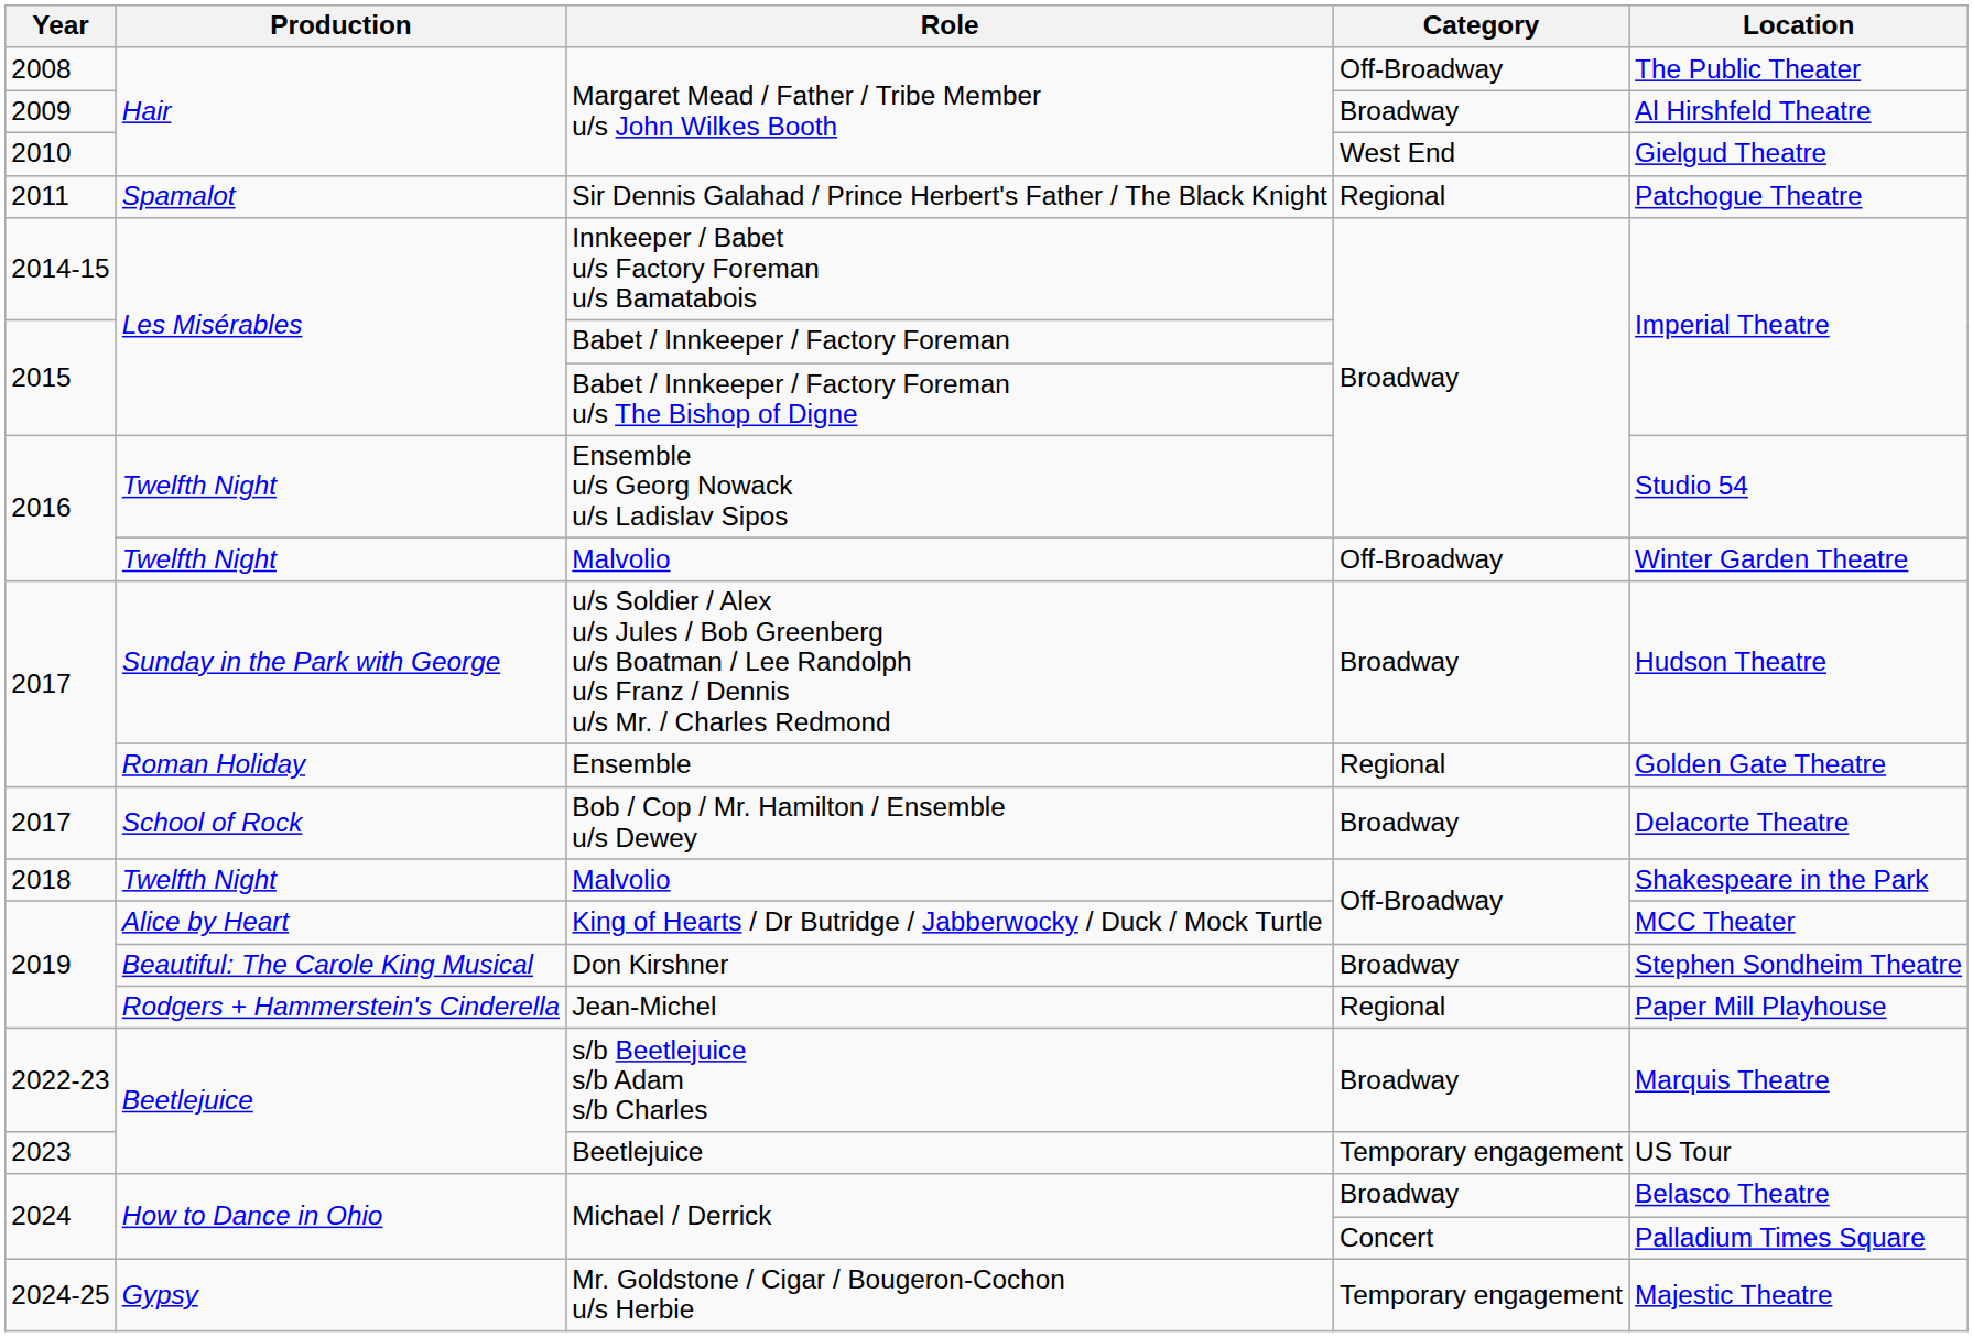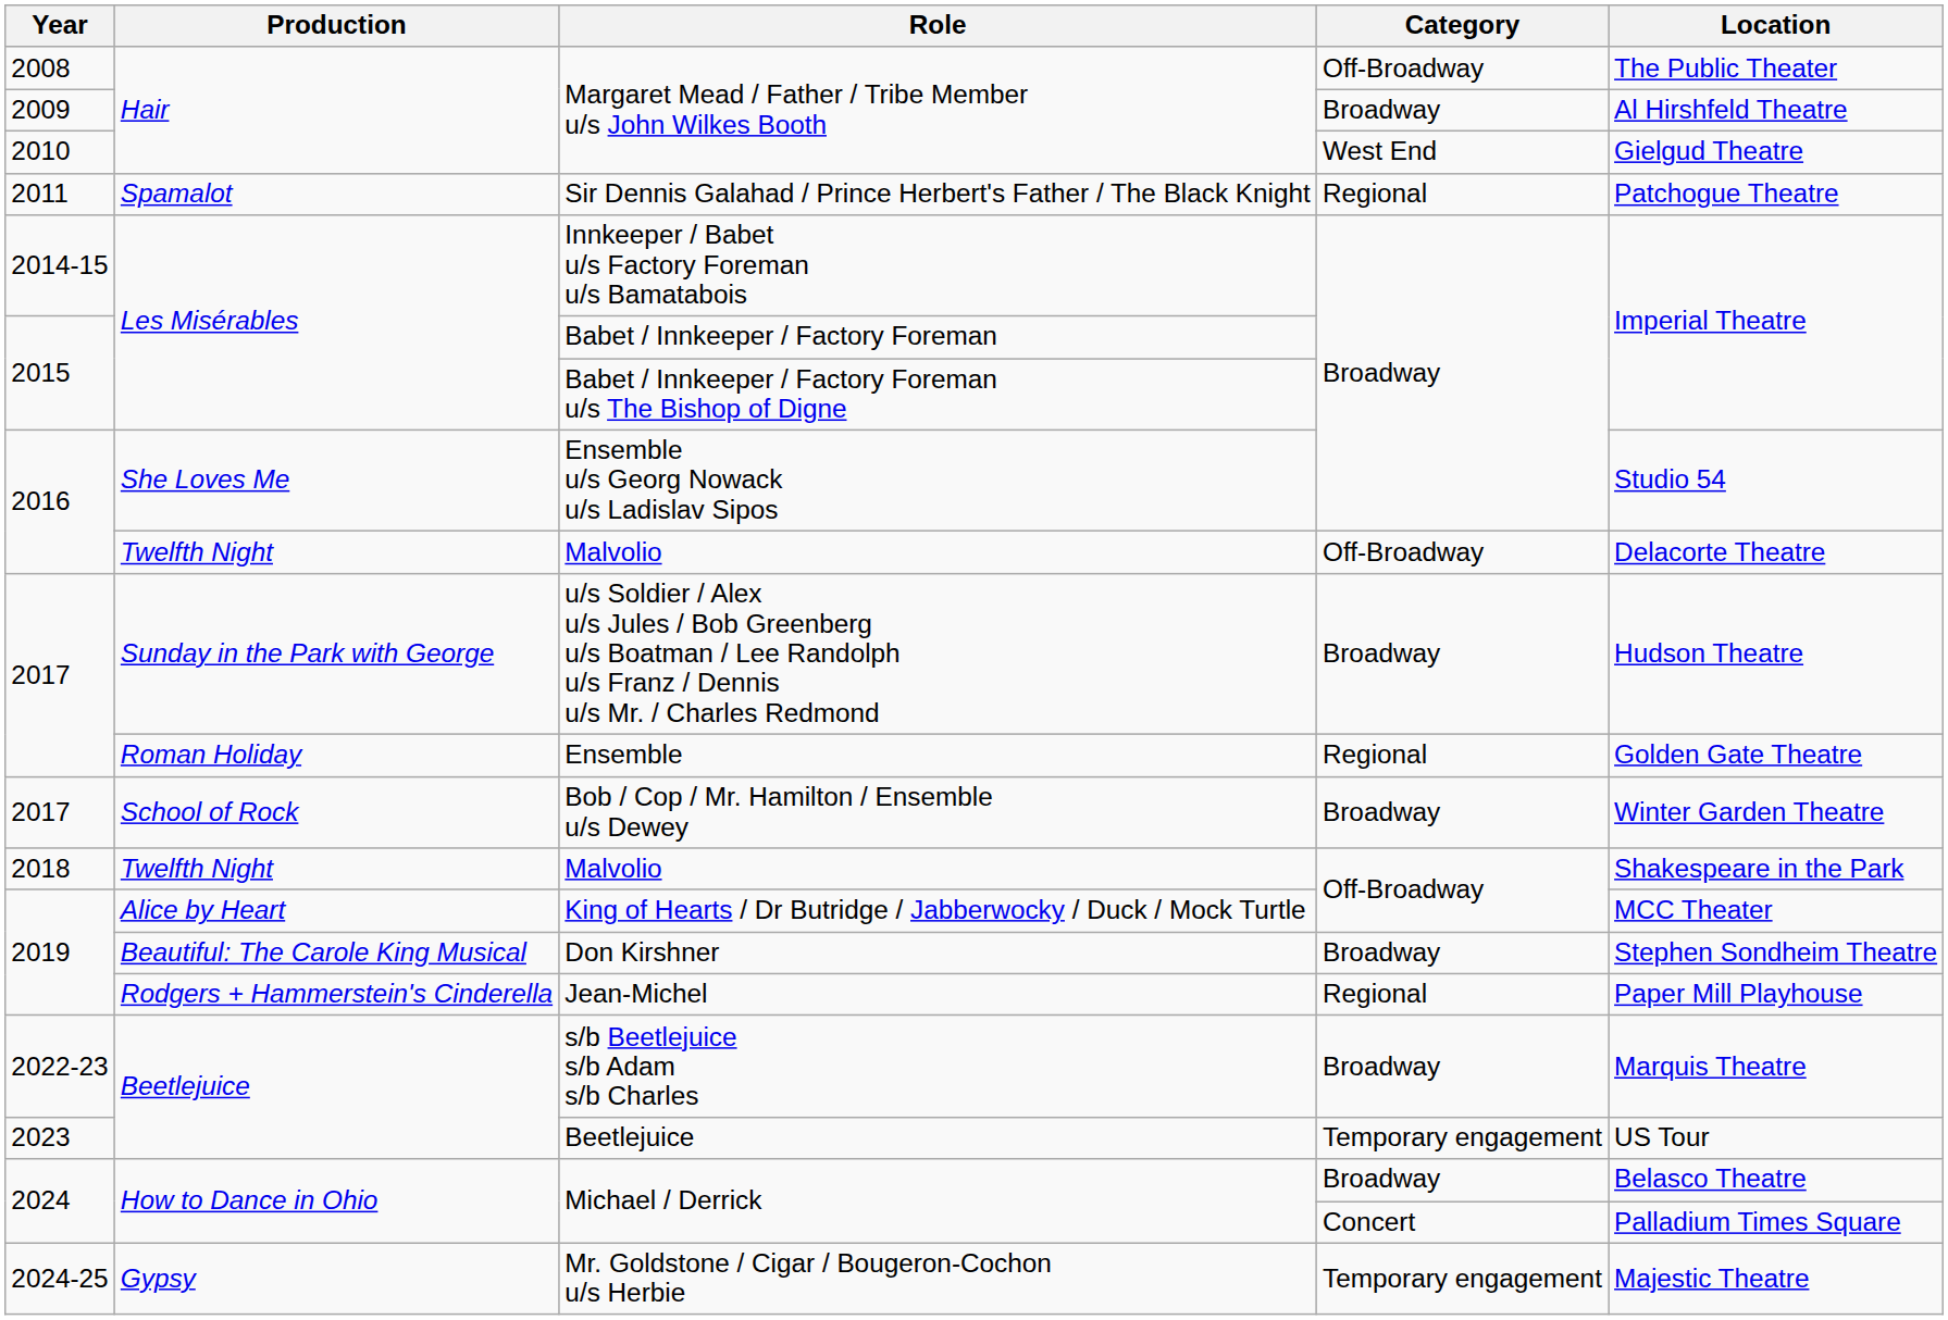 <table class="wikitable">
 <tr>
 <th>Year</th>
 <th>Production</th>
 <th>Role</th>
 <th>Category</th>
 <th>Location</th>
 </tr>
 <tr>
 <td>2008</td>
 <td rowspan="3"><em><a href='#'>Hair</a></em></td>
 <td rowspan="3">Margaret Mead / Father / Tribe Member<br>u/s <a href='#'>John Wilkes Booth</a></td>
 <td>Off-Broadway</td>
 <td><a href='#'>The Public Theater</a></td>
 </tr>
 <tr>
 <td>2009</td>
 <td>Broadway</td>
 <td><a href='#'>Al Hirshfeld Theatre</a></td>
 </tr>
 <tr>
 <td>2010</td>
 <td>West End</td>
 <td><a href='#'>Gielgud Theatre</a></td>
 </tr>
 <tr>
 <td>2011</td>
 <td><em><a href='#'>Spamalot</a></em></td>
 <td>Sir Dennis Galahad / Prince Herbert's Father / The Black Knight</td>
 <td>Regional</td>
 <td><a href='#'>Patchogue Theatre</a></td>
 </tr>
 <tr>
 <td>2014-15</td>
 <td rowspan=3><em><a href='#'>Les Misérables</a></em></td>
 <td>Innkeeper / Babet<br>u/s Factory Foreman<br>u/s Bamatabois</td>
 <td rowspan="4">Broadway</td>
 <td rowspan=3><a href='#'>Imperial Theatre</a></td>
 </tr>
 <tr>
 <td rowspan=2>2015</td>
 <td>Babet / Innkeeper / Factory Foreman</td>
 </tr>
 <tr>
 <td>Babet / Innkeeper / Factory Foreman<br>u/s <a href='#'>The Bishop of Digne</a></td>
 </tr>
 <tr>
 <td rowspan="2">2016</td>
-<td><em><a href='#'>Twelfth Night</a></em></td>
+<td><em><a href='#'>She Loves Me</a></em></td>
 <td>Ensemble<br>u/s Georg Nowack<br>u/s Ladislav Sipos</td>
 <td><a href='#'>Studio 54</a></td>
 </tr>
 <tr>
 <td><em><a href='#'>Twelfth Night</a></em></td>
 <td><a href='#'>Malvolio</a></td>
 <td>Off-Broadway</td>
-<td><a href='#'>Winter Garden Theatre</a></td>
+<td><a href='#'>Delacorte Theatre</a></td>
 </tr>
 <tr>
 <td rowspan="2">2017</td>
 <td><em><a href='#'>Sunday in the Park with George</a></em></td>
 <td>u/s Soldier / Alex<br>u/s Jules / Bob Greenberg<br>u/s Boatman / Lee Randolph<br>u/s Franz / Dennis<br>u/s Mr. / Charles Redmond</td>
 <td>Broadway</td>
 <td><a href='#'>Hudson Theatre</a></td>
 </tr>
 <tr>
 <td><em><a href='#'>Roman Holiday</a></em></td>
 <td>Ensemble</td>
 <td>Regional</td>
 <td><a href='#'>Golden Gate Theatre</a></td>
 </tr>
 <tr>
 <td>2017</td>
 <td><em><a href='#'>School of Rock</a></em></td>
 <td>Bob / Cop / Mr. Hamilton / Ensemble<br>u/s Dewey</td>
 <td>Broadway</td>
-<td><a href='#'>Delacorte Theatre</a></td>
+<td><a href='#'>Winter Garden Theatre</a></td>
 </tr>
 <tr>
 <td>2018</td>
 <td><em><a href='#'>Twelfth Night</a></em></td>
 <td><a href='#'>Malvolio</a></td>
 <td rowspan=2>Off-Broadway</td>
 <td><a href='#'>Shakespeare in the Park</a></td>
 </tr>
 <tr>
 <td rowspan=3>2019</td>
 <td><em><a href='#'>Alice by Heart</a></em></td>
 <td><a href='#'>King of Hearts</a> / Dr Butridge / <a href='#'>Jabberwocky</a> / Duck / Mock Turtle</td>
 <td><a href='#'>MCC Theater</a></td>
 </tr>
 <tr>
 <td><em><a href='#'>Beautiful: The Carole King Musical</a></em></td>
 <td>Don Kirshner</td>
 <td>Broadway</td>
 <td><a href='#'>Stephen Sondheim Theatre</a></td>
 </tr>
 <tr>
 <td><em><a href='#'>Rodgers + Hammerstein's Cinderella</a></em></td>
 <td>Jean-Michel</td>
 <td>Regional</td>
 <td><a href='#'>Paper Mill Playhouse</a></td>
 </tr>
 <tr>
 <td>2022-23</td>
 <td rowspan=2><a href='#'><em>Beetlejuice</em></a></td>
 <td>s/b <a href='#'>Beetlejuice</a><br>s/b Adam<br>s/b Charles</td>
 <td>Broadway</td>
 <td><a href='#'>Marquis Theatre</a></td>
 </tr>
 <tr>
 <td>2023</td>
 <td>Beetlejuice</td>
 <td>Temporary engagement</td>
 <td>US Tour</td>
 </tr>
 <tr>
 <td rowspan=2>2024</td>
 <td rowspan=2><em><a href='#'>How to Dance in Ohio</a></em></td>
 <td rowspan=2>Michael / Derrick</td>
 <td>Broadway</td>
 <td><a href='#'>Belasco Theatre</a></td>
 </tr>
 <tr>
 <td>Concert</td>
 <td><a href='#'>Palladium Times Square</a></td>
 </tr>
 <tr>
 <td>2024-25</td>
 <td><em><a href='#'>Gypsy</a></em></td>
 <td>Mr. Goldstone / Cigar / Bougeron-Cochon<br>u/s Herbie</td>
 <td>Temporary engagement</td>
 <td><a href='#'>Majestic Theatre</a></td>
 </tr>
 </table>
